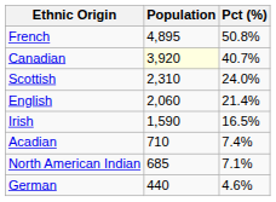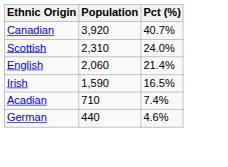 <table class="wikitable" style="float:left; margin-right:1em">
 <tr>
 <th>Ethnic Origin</th>
 <th>Population</th>
 <th>Pct (%)</th>
 </tr>
 <tr>
-<td><a href='#'>French</a></td>
-<td>4,895</td>
-<td>50.8%</td>
-</tr>
-<tr>
 <td><a href='#'>Canadian</a></td>
-<td style="background: lightyellow;">3,920</td>
+<td>3,920</td>
 <td>40.7%</td>
 </tr>
 <tr>
 <td><a href='#'>Scottish</a></td>
 <td>2,310</td>
 <td>24.0%</td>
 </tr>
 <tr>
 <td><a href='#'>English</a></td>
 <td>2,060</td>
 <td>21.4%</td>
 </tr>
 <tr>
 <td><a href='#'>Irish</a></td>
 <td>1,590</td>
 <td>16.5%</td>
 </tr>
 <tr>
 <td><a href='#'>Acadian</a></td>
 <td>710</td>
 <td>7.4%</td>
 </tr>
 <tr>
-<td><a href='#'>North American Indian</a></td>
-<td>685</td>
-<td>7.1%</td>
-</tr>
-<tr>
 <td><a href='#'>German</a></td>
 <td>440</td>
 <td>4.6%</td>
 </tr>
 </table>
